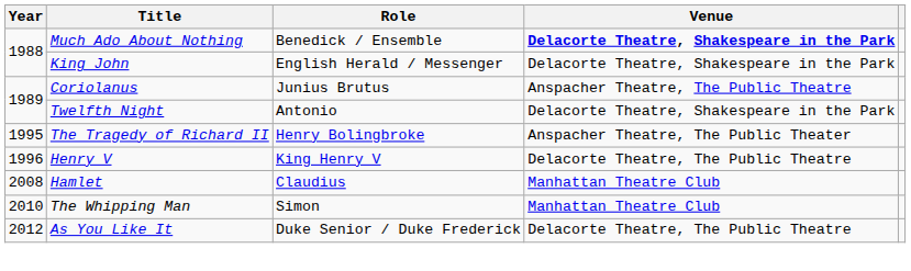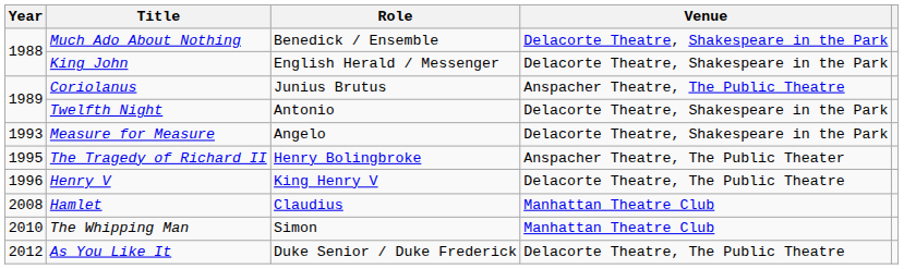 <table class="wikitable sortable">
 <tr>
 <th>Year</th>
 <th>Title</th>
 <th>Role</th>
 <th>Venue</th>
 <th></th>
 </tr>
 <tr>
 <td rowspan="2">1988</td>
 <td><em><a href='#'>Much Ado About Nothing</a></em></td>
 <td>Benedick / Ensemble</td>
-<td><strong><a href='#'>Delacorte Theatre</a>, <a href='#'>Shakespeare in the Park</a></strong></td>
+<td><a href='#'>Delacorte Theatre</a>, <a href='#'>Shakespeare in the Park</a></td>
 <td></td>
 </tr>
 <tr>
 <td><em><a href='#'>King John</a></em></td>
 <td>English Herald / Messenger</td>
 <td>Delacorte Theatre, Shakespeare in the Park</td>
 <td></td>
 </tr>
 <tr>
 <td rowspan="2">1989</td>
 <td><em><a href='#'>Coriolanus</a></em></td>
 <td>Junius Brutus</td>
 <td>Anspacher Theatre, <a href='#'>The Public Theatre</a></td>
 <td></td>
 </tr>
 <tr>
 <td><em><a href='#'>Twelfth Night</a></em></td>
 <td>Antonio</td>
+<td>Delacorte Theatre, Shakespeare in the Park</td>
+<td></td>
+</tr>
+<tr>
+<td>1993</td>
+<td><em><a href='#'>Measure for Measure</a></em></td>
+<td>Angelo</td>
 <td>Delacorte Theatre, Shakespeare in the Park</td>
 <td></td>
 </tr>
 <tr>
 <td>1995</td>
 <td><em><a href='#'>The Tragedy of Richard II</a></em></td>
 <td><a href='#'>Henry Bolingbroke</a></td>
 <td>Anspacher Theatre, The Public Theater</td>
 <td></td>
 </tr>
 <tr>
 <td>1996</td>
 <td><em><a href='#'>Henry V</a></em></td>
 <td><a href='#'>King Henry V</a></td>
 <td>Delacorte Theatre, The Public Theatre</td>
 <td></td>
 </tr>
 <tr>
 <td>2008</td>
 <td><em><a href='#'>Hamlet</a></em></td>
 <td><a href='#'>Claudius</a></td>
 <td><a href='#'>Manhattan Theatre Club</a></td>
 <td></td>
 </tr>
 <tr>
 <td>2010</td>
 <td><em>The Whipping Man</em></td>
 <td>Simon</td>
 <td><a href='#'>Manhattan Theatre Club</a></td>
 <td></td>
 </tr>
 <tr>
 <td>2012</td>
 <td><em><a href='#'>As You Like It</a></em></td>
 <td>Duke Senior / Duke Frederick</td>
 <td>Delacorte Theatre, The Public Theatre</td>
 <td></td>
 </tr>
 </table>
